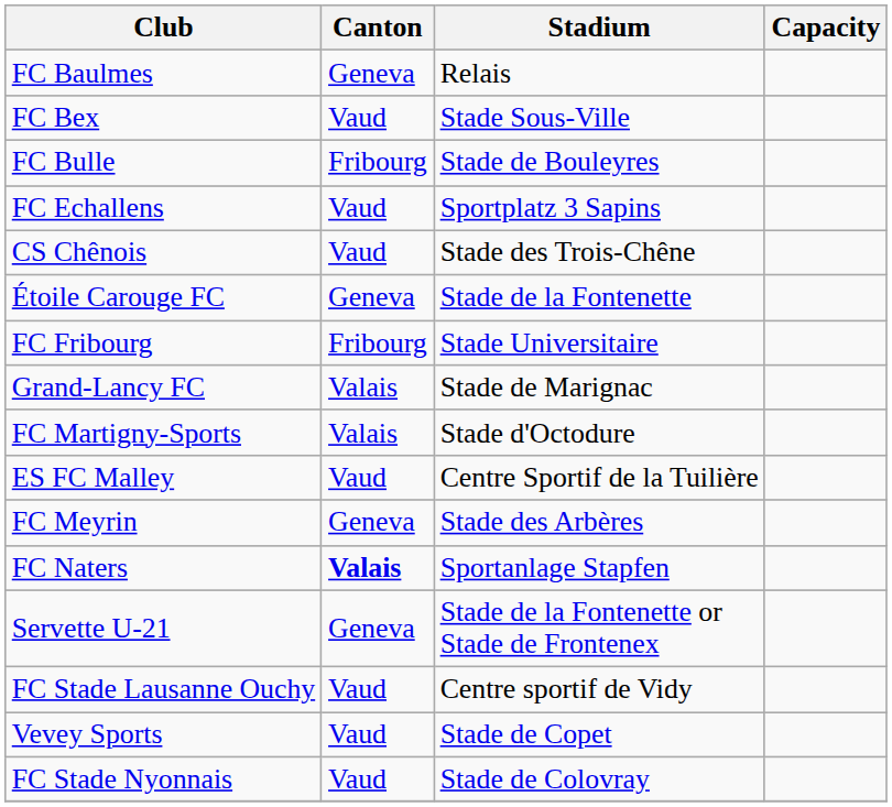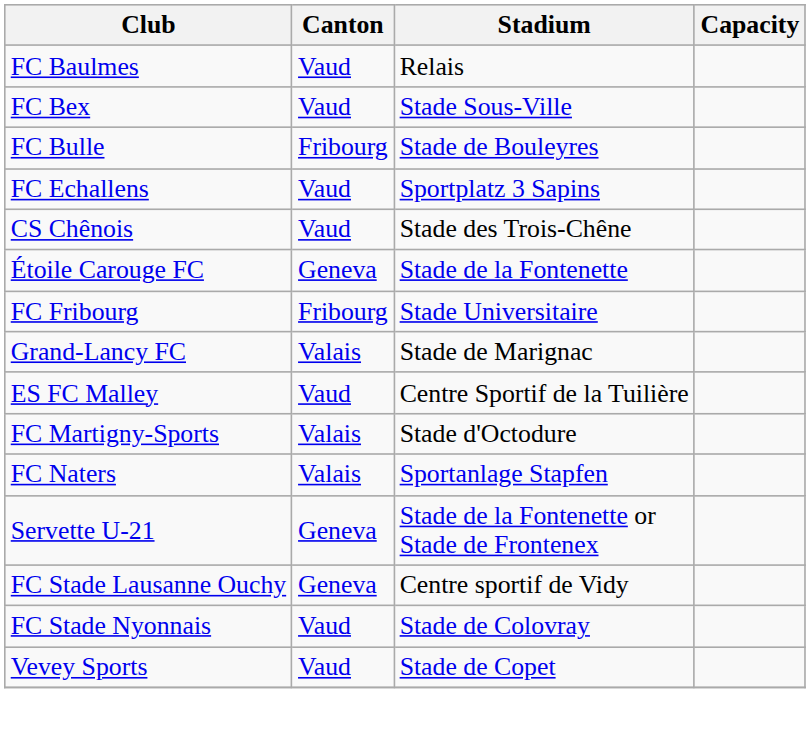 <table class="wikitable">
 <tr>
 <th>Club</th>
 <th>Canton</th>
 <th>Stadium</th>
 <th>Capacity</th>
 </tr>
 <tr>
 <td><a href='#'>FC Baulmes</a></td>
-<td><a href='#'>Geneva</a></td>
+<td><a href='#'>Vaud</a></td>
 <td>Relais</td>
 <td></td>
 </tr>
 <tr>
 <td><a href='#'>FC Bex</a></td>
 <td><a href='#'>Vaud</a></td>
 <td><a href='#'>Stade Sous-Ville</a></td>
 <td></td>
 </tr>
 <tr>
 <td><a href='#'>FC Bulle</a></td>
 <td><a href='#'>Fribourg</a></td>
 <td><a href='#'>Stade de Bouleyres</a></td>
 <td></td>
 </tr>
 <tr>
 <td><a href='#'>FC Echallens</a></td>
 <td><a href='#'>Vaud</a></td>
 <td><a href='#'>Sportplatz 3 Sapins</a></td>
 <td></td>
 </tr>
 <tr>
 <td><a href='#'>CS Chênois</a></td>
 <td><a href='#'>Vaud</a></td>
 <td>Stade des Trois-Chêne</td>
 <td></td>
 </tr>
 <tr>
 <td><a href='#'>Étoile Carouge FC</a></td>
 <td><a href='#'>Geneva</a></td>
 <td><a href='#'>Stade de la Fontenette</a></td>
 <td></td>
 </tr>
 <tr>
 <td><a href='#'>FC Fribourg</a></td>
 <td><a href='#'>Fribourg</a></td>
 <td><a href='#'>Stade Universitaire</a></td>
 <td></td>
 </tr>
 <tr>
 <td><a href='#'>Grand-Lancy FC</a></td>
 <td><a href='#'>Valais</a></td>
 <td>Stade de Marignac</td>
 <td></td>
 </tr>
 <tr>
+<td><a href='#'>ES FC Malley</a></td>
+<td><a href='#'>Vaud</a></td>
+<td>Centre Sportif de la Tuilière</td>
+<td></td>
+</tr>
+<tr>
 <td><a href='#'>FC Martigny-Sports</a></td>
 <td><a href='#'>Valais</a></td>
 <td>Stade d'Octodure</td>
 <td></td>
 </tr>
 <tr>
-<td><a href='#'>ES FC Malley</a></td>
-<td><a href='#'>Vaud</a></td>
-<td>Centre Sportif de la Tuilière</td>
-<td></td>
-</tr>
-<tr>
-<td><a href='#'>FC Meyrin</a></td>
-<td><a href='#'>Geneva</a></td>
-<td><a href='#'>Stade des Arbères</a></td>
-<td></td>
-</tr>
-<tr>
 <td><a href='#'>FC Naters</a></td>
-<td><strong><a href='#'>Valais</a></strong></td>
+<td><a href='#'>Valais</a></td>
 <td><a href='#'>Sportanlage Stapfen</a></td>
 <td></td>
 </tr>
 <tr>
 <td><a href='#'>Servette U-21</a></td>
 <td><a href='#'>Geneva</a></td>
 <td><a href='#'>Stade de la Fontenette</a> or<br><a href='#'>Stade de Frontenex</a></td>
 <td><br></td>
 </tr>
 <tr>
 <td><a href='#'>FC Stade Lausanne Ouchy</a></td>
+<td><a href='#'>Geneva</a></td>
+<td>Centre sportif de Vidy</td>
+<td></td>
+</tr>
+<tr>
+<td><a href='#'>FC Stade Nyonnais</a></td>
 <td><a href='#'>Vaud</a></td>
-<td>Centre sportif de Vidy</td>
+<td><a href='#'>Stade de Colovray</a></td>
 <td></td>
 </tr>
 <tr>
 <td><a href='#'>Vevey Sports</a></td>
 <td><a href='#'>Vaud</a></td>
 <td><a href='#'>Stade de Copet</a></td>
 <td></td>
 </tr>
 <tr>
-<td><a href='#'>FC Stade Nyonnais</a></td>
-<td><a href='#'>Vaud</a></td>
-<td><a href='#'>Stade de Colovray</a></td>
-<td></td>
-</tr>
-<tr>
 </tr>
 </table>
